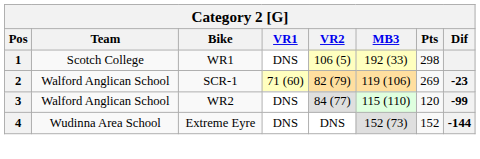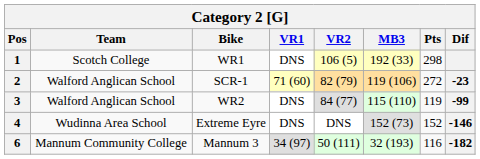 <table class="wikitable collapsible collapsed" style="font-size: 85%; text-align:center">
 <tr>
 <th colspan="8" width="500"><big>Category 2 [G]</big></th>
 </tr>
 <tr>
 <th valign="middle">Pos</th>
 <th valign="middle">Team</th>
 <th valign="middle">Bike</th>
 <th><a href='#'>VR1</a><br></th>
 <th><a href='#'>VR2</a><br></th>
 <th><a href='#'>MB3</a><br></th>
 <th valign="middle">Pts</th>
 <th valign="middle">Dif</th>
 </tr>
 <tr>
 <th>1</th>
 <td> Scotch College</td>
 <td>WR1</td>
 <td bgcolor="#ffffff">DNS</td>
 <td bgcolor="#FFFFBF">106 (5)</td>
 <td bgcolor="#FFFFBF">192 (33)</td>
 <td>298</td>
 <th></th>
 </tr>
 <tr>
 <th>2</th>
 <td> Walford Anglican School</td>
 <td>SCR-1</td>
 <td bgcolor="#FFFFBF">71 (60)</td>
 <td bgcolor="#ffdf9f">82 (79)</td>
 <td bgcolor="#ffdf9f">119 (106)</td>
-<td>269</td>
+<td>272</td>
 <th>-23</th>
 </tr>
 <tr>
 <th>3</th>
 <td> Walford Anglican School</td>
 <td>WR2</td>
 <td bgcolor="#ffffff">DNS</td>
 <td bgcolor="#dfdfdf">84 (77)</td>
 <td bgcolor="#dfffdf">115 (110)</td>
-<td>120</td>
+<td>119</td>
 <th>-99</th>
 </tr>
 <tr>
 <th>4</th>
 <td> Wudinna Area School</td>
 <td>Extreme Eyre</td>
 <td bgcolor="#ffffff">DNS</td>
 <td bgcolor="#ffffff">DNS</td>
 <td bgcolor="#dfdfdf">152 (73)</td>
 <td>152</td>
-<th>-144</th>
+<th>-146</th>
+</tr>
+<tr>
+<th>6</th>
+<td> Mannum Community College</td>
+<td>Mannum 3</td>
+<td bgcolor="#dfdfdf">34 (97)</td>
+<td bgcolor="#dfffdf">50 (111)</td>
+<td bgcolor="#dfffdf">32 (193)</td>
+<td>116</td>
+<th>-182</th>
 </tr>
 </table>
